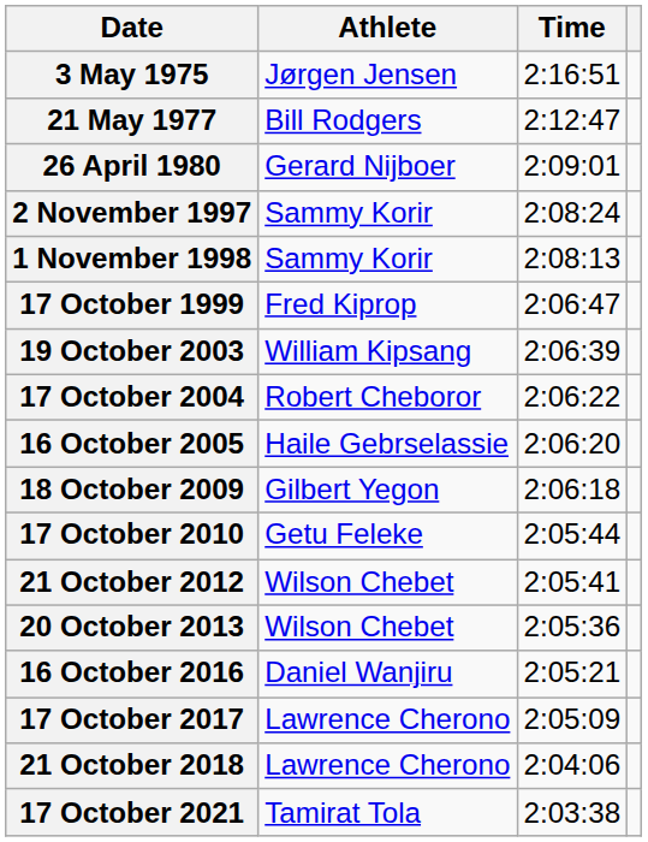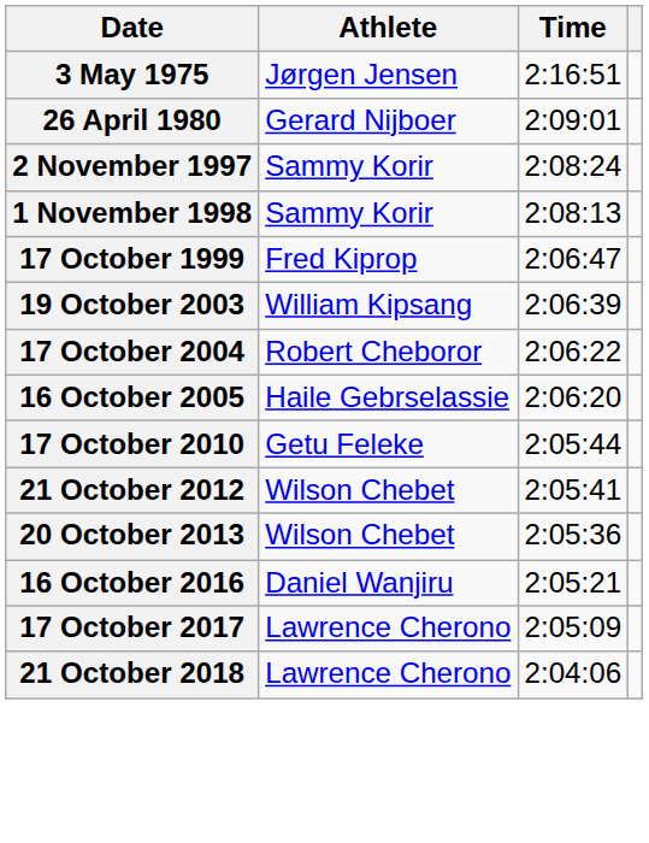 <table class="wikitable plainrowheaders">
 <tr>
 <th scope="col">Date</th>
 <th scope="col">Athlete</th>
 <th scope="col">Time</th>
 <th scope="col"></th>
 </tr>
 <tr>
 <th scope="row">3 May 1975</th>
 <td> <a href='#'>Jørgen Jensen</a></td>
 <td>2:16:51</td>
-<td style="text-align:center;"></td>
-</tr>
-<tr>
-<th scope="row">21 May 1977</th>
-<td> <a href='#'>Bill Rodgers</a></td>
-<td>2:12:47</td>
 <td style="text-align:center;"></td>
 </tr>
 <tr>
 <th scope="row">26 April 1980</th>
 <td> <a href='#'>Gerard Nijboer</a></td>
 <td>2:09:01</td>
 <td style="text-align:center;"></td>
 </tr>
 <tr>
 <th scope="row">2 November 1997</th>
 <td> <a href='#'>Sammy Korir</a></td>
 <td>2:08:24</td>
 <td style="text-align:center;"></td>
 </tr>
 <tr>
 <th scope="row">1 November 1998</th>
 <td> <a href='#'>Sammy Korir</a></td>
 <td>2:08:13</td>
 <td style="text-align:center;"></td>
 </tr>
 <tr>
 <th scope="row">17 October 1999</th>
 <td> <a href='#'>Fred Kiprop</a></td>
 <td>2:06:47</td>
 <td style="text-align:center;"></td>
 </tr>
 <tr>
 <th scope="row">19 October 2003</th>
 <td> <a href='#'>William Kipsang</a></td>
 <td>2:06:39</td>
 <td style="text-align:center;"></td>
 </tr>
 <tr>
 <th scope="row">17 October 2004</th>
 <td> <a href='#'>Robert Cheboror</a></td>
 <td>2:06:22</td>
 <td style="text-align:center;"></td>
 </tr>
 <tr>
 <th scope="row">16 October 2005</th>
 <td> <a href='#'>Haile Gebrselassie</a></td>
 <td>2:06:20</td>
 <td style="text-align:center;"></td>
 </tr>
 <tr>
-<th scope="row">18 October 2009</th>
-<td> <a href='#'>Gilbert Yegon</a></td>
-<td>2:06:18</td>
-<td style="text-align:center;"></td>
-</tr>
-<tr>
 <th scope="row">17 October 2010</th>
 <td> <a href='#'>Getu Feleke</a></td>
 <td>2:05:44</td>
 <td style="text-align:center;"></td>
 </tr>
 <tr>
 <th scope="row">21 October 2012</th>
 <td> <a href='#'>Wilson Chebet</a></td>
 <td>2:05:41</td>
 <td style="text-align:center;"></td>
 </tr>
 <tr>
 <th scope="row">20 October 2013</th>
 <td> <a href='#'>Wilson Chebet</a></td>
 <td>2:05:36</td>
 <td style="text-align:center;"></td>
 </tr>
 <tr>
 <th scope="row">16 October 2016</th>
 <td> <a href='#'>Daniel Wanjiru</a></td>
 <td>2:05:21</td>
 <td style="text-align:center;"></td>
 </tr>
 <tr>
 <th scope="row">17 October 2017</th>
 <td> <a href='#'>Lawrence Cherono</a></td>
 <td>2:05:09</td>
 <td style="text-align:center;"></td>
 </tr>
 <tr>
 <th scope="row">21 October 2018</th>
 <td> <a href='#'>Lawrence Cherono</a></td>
 <td>2:04:06</td>
 <td style="text-align:center;"></td>
 </tr>
-<tr>
-<th scope="row">17 October 2021</th>
-<td> <a href='#'>Tamirat Tola</a></td>
-<td>2:03:38</td>
-<td style="text-align:center;"></td>
-</tr>
 </table>
